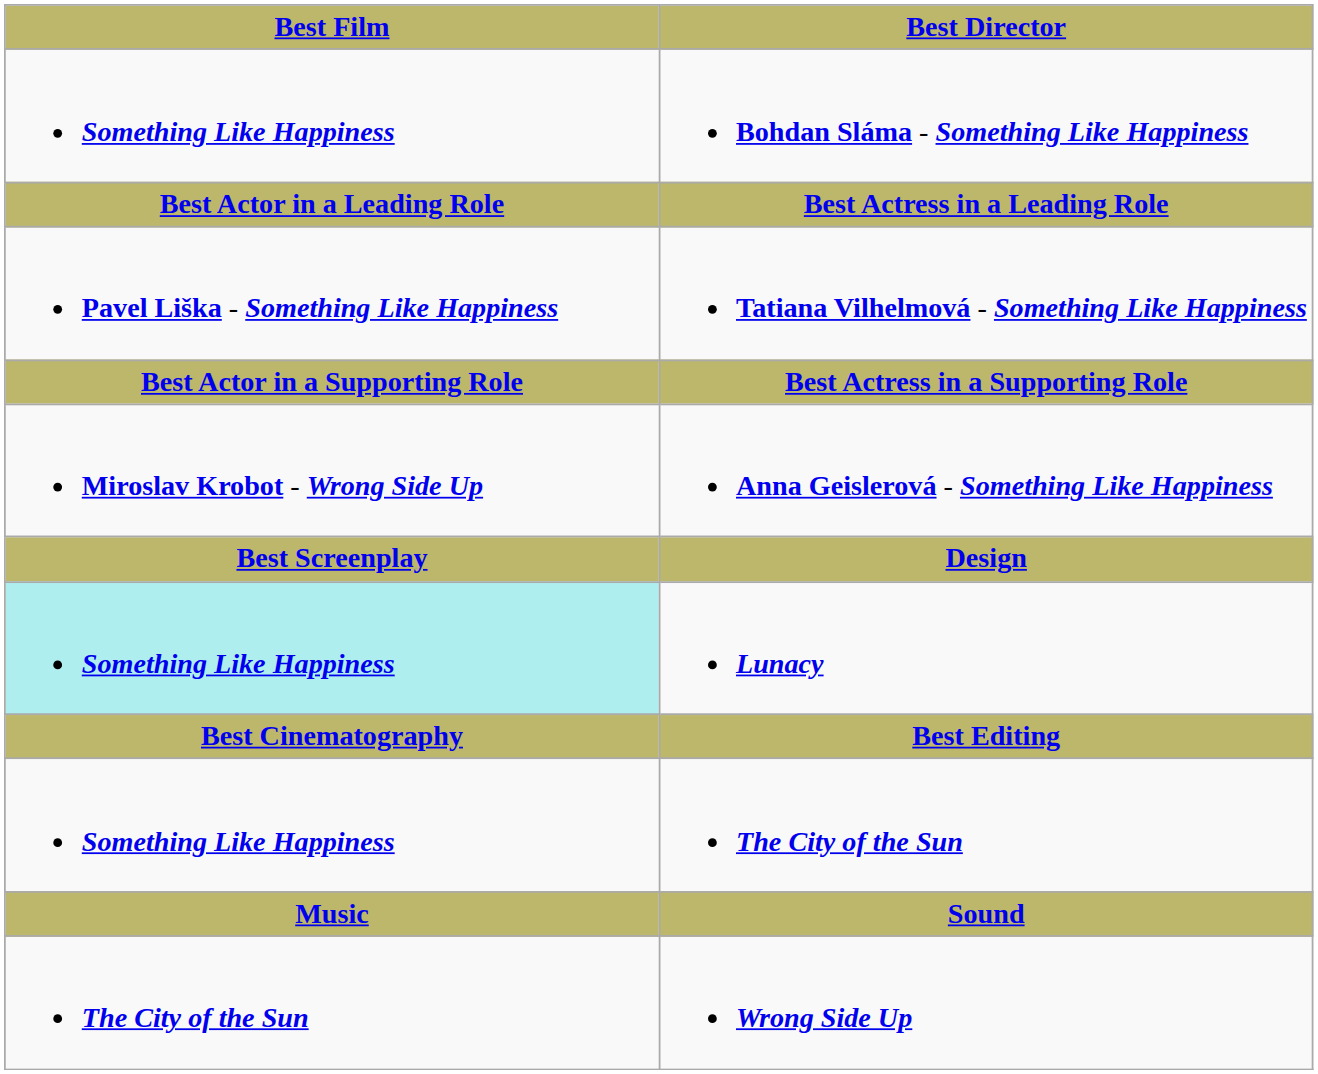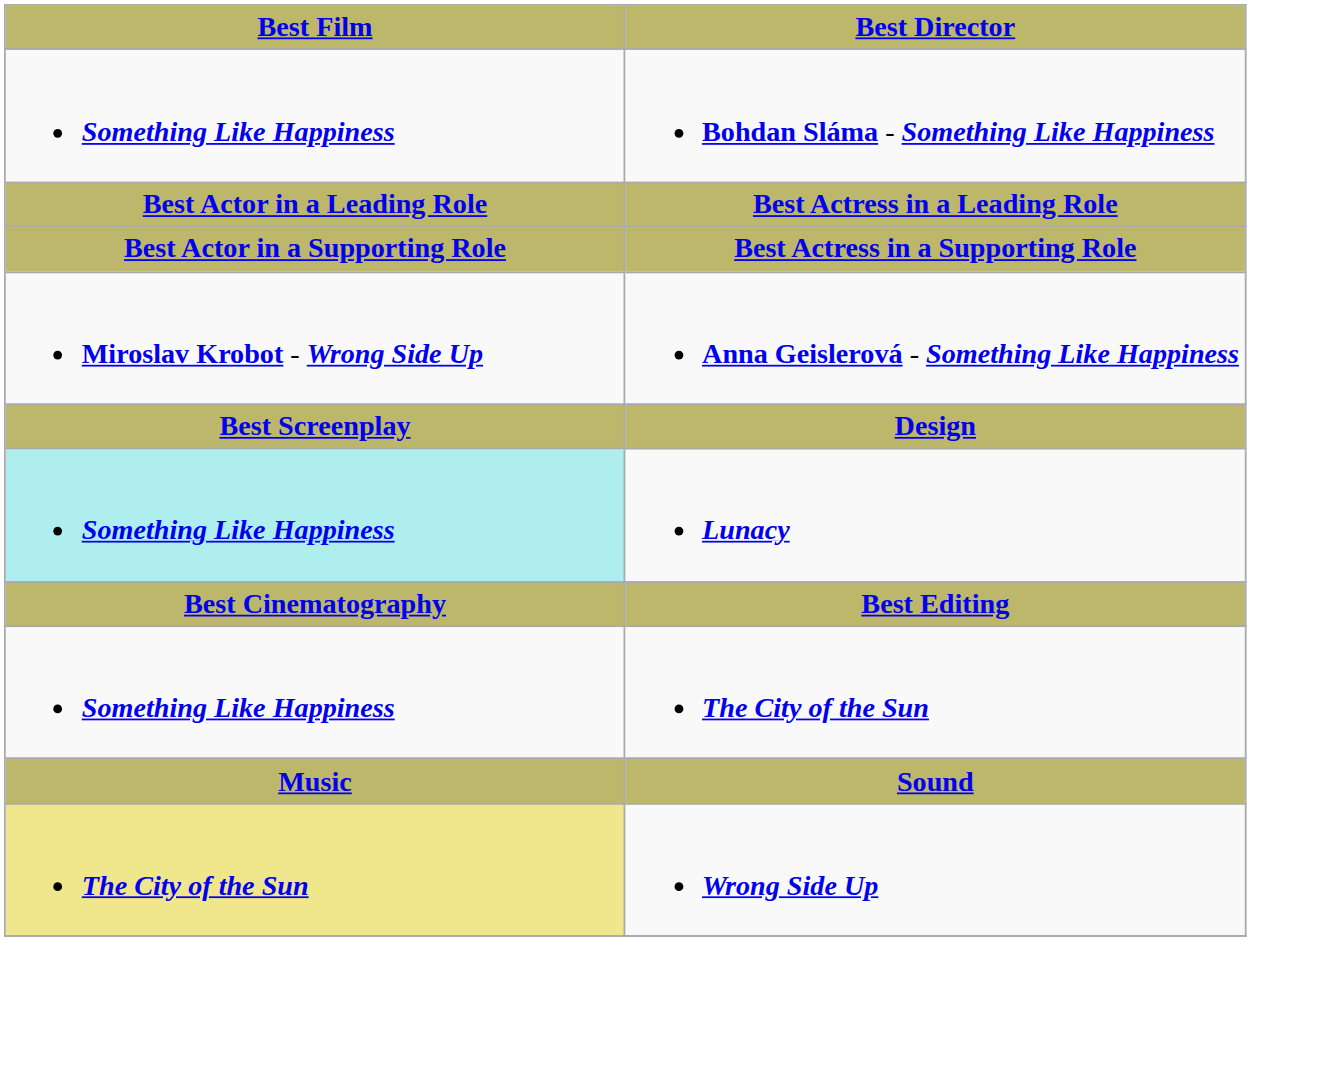 <table class=wikitable>
 <tr>
 <th style="background:#BDB76B; width: 50%"><a href='#'>Best Film</a></th>
 <th style="background:#BDB76B; width: 50%"><a href='#'>Best Director</a></th>
 </tr>
 <tr>
 <td valign="top"><br><ul><li><strong><em><a href='#'>Something Like Happiness</a></em></strong></li></ul></td>
 <td valign="top"><br><ul><li><strong><a href='#'>Bohdan Sláma</a></strong> - <strong><em><a href='#'>Something Like Happiness</a></em></strong></li></ul></td>
 </tr>
 <tr>
 <th style="background:#BDB76B;"><a href='#'>Best Actor in a Leading Role</a></th>
 <th style="background:#BDB76B;"><a href='#'>Best Actress in a Leading Role</a></th>
-</tr>
-<tr>
-<td valign="top"><br><ul><li><strong><a href='#'>Pavel Liška</a></strong> - <strong><em><a href='#'>Something Like Happiness</a></em></strong></li></ul></td>
-<td valign="top"><br><ul><li><strong><a href='#'>Tatiana Vilhelmová</a></strong> - <strong><em><a href='#'>Something Like Happiness</a></em></strong></li></ul></td>
 </tr>
 <tr>
 <th style="background:#BDB76B;"><a href='#'>Best Actor in a Supporting Role</a></th>
 <th style="background:#BDB76B;"><a href='#'>Best Actress in a Supporting Role</a></th>
 </tr>
 <tr>
 <td valign="top"><br><ul><li><strong><a href='#'>Miroslav Krobot</a></strong> - <strong><em><a href='#'>Wrong Side Up</a></em></strong></li></ul></td>
 <td valign="top"><br><ul><li><strong><a href='#'>Anna Geislerová</a></strong> - <strong><em><a href='#'>Something Like Happiness</a></em></strong></li></ul></td>
 </tr>
 <tr>
 <th style="background:#BDB76B;"><a href='#'>Best Screenplay</a></th>
 <th style="background:#BDB76B;"><a href='#'>Design</a></th>
 </tr>
 <tr>
 <td valign="top" style="background: paleturquoise;"><br><ul><li><strong><em><a href='#'>Something Like Happiness</a></em></strong></li></ul></td>
 <td valign="top"><br><ul><li><strong><em><a href='#'>Lunacy</a></em></strong></li></ul></td>
 </tr>
 <tr>
 <th style="background:#BDB76B;"><a href='#'>Best Cinematography</a></th>
 <th style="background:#BDB76B;"><a href='#'>Best Editing</a></th>
 </tr>
 <tr>
 <td valign="top"><br><ul><li><strong><em><a href='#'>Something Like Happiness</a></em></strong></li></ul></td>
 <td valign="top"><br><ul><li><strong><em><a href='#'>The City of the Sun</a></em></strong></li></ul></td>
 </tr>
 <tr>
 <th style="background:#BDB76B;"><a href='#'>Music</a></th>
 <th style="background:#BDB76B;"><a href='#'>Sound</a></th>
 </tr>
 <tr>
-<td valign="top"><br><ul><li><strong><em><a href='#'>The City of the Sun</a></em></strong></li></ul></td>
+<td valign="top" style="background: khaki;"><br><ul><li><strong><em><a href='#'>The City of the Sun</a></em></strong></li></ul></td>
 <td valign="top"><br><ul><li><strong><em><a href='#'>Wrong Side Up</a></em></strong></li></ul></td>
 </tr>
 <tr>
 </tr>
 </table>
